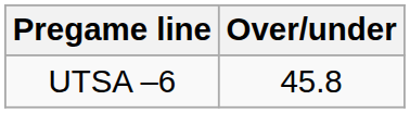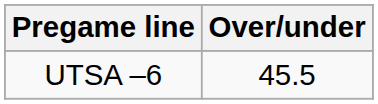 <table class="wikitable">
 <tr align="center">
 <th style=>Pregame line</th>
 <th style=>Over/under</th>
 </tr>
 <tr align="center">
 <td>UTSA –6</td>
-<td>45.8</td>
+<td>45.5</td>
 </tr>
 </table>
